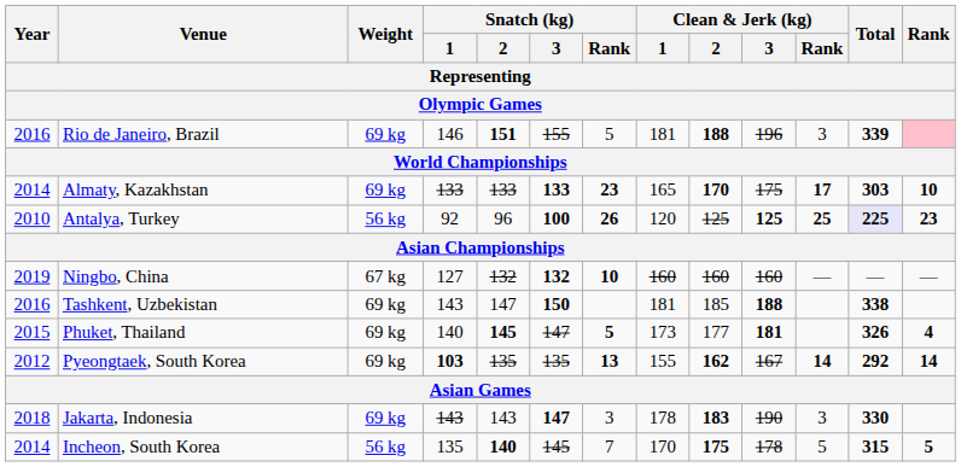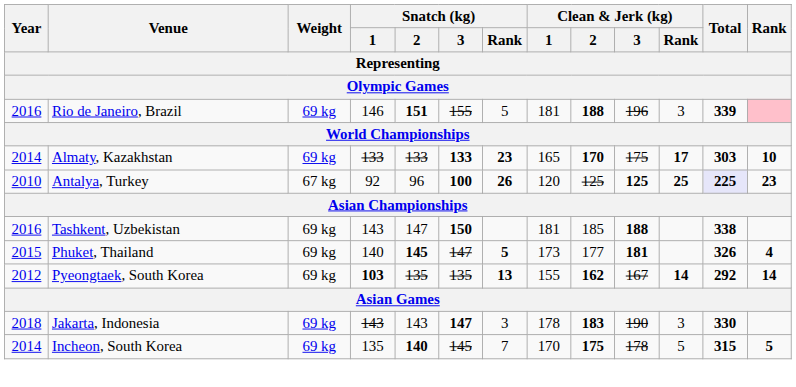 <table class = "wikitable" style="text-align:center;">
 <tr>
 <th rowspan=2 width=40>Year</th>
 <th rowspan=2 width=250>Venue</th>
 <th rowspan=2 width=60>Weight</th>
 <th colspan=4>Snatch (kg)</th>
 <th colspan=4>Clean & Jerk (kg)</th>
 <th rowspan=2 width=40>Total</th>
 <th rowspan=2 width=40>Rank</th>
 </tr>
 <tr>
 <th width=40>1</th>
 <th width=40>2</th>
 <th width=40>3</th>
 <th width=40>Rank</th>
 <th width=40>1</th>
 <th width=40>2</th>
 <th width=40>3</th>
 <th width=40>Rank</th>
 </tr>
 <tr>
 <th colspan=13>Representing </th>
 </tr>
 <tr>
 <th colspan=13><a href='#'>Olympic Games</a></th>
 </tr>
 <tr>
 <td><a href='#'>2016</a></td>
 <td align=left> <a href='#'>Rio de Janeiro</a>, Brazil</td>
 <td><a href='#'>69 kg</a></td>
 <td>146</td>
 <td><strong>151</strong></td>
 <td><s>155</s></td>
 <td>5</td>
 <td>181</td>
 <td><strong>188</strong></td>
 <td><s>196</s></td>
 <td>3</td>
 <td><strong>339</strong></td>
 <td bgcolor=pink></td>
 </tr>
 <tr>
 <th colspan=13><a href='#'>World Championships</a></th>
 </tr>
 <tr>
 <td><a href='#'>2014</a></td>
 <td align=left> <a href='#'>Almaty</a>, Kazakhstan</td>
 <td><a href='#'>69 kg</a></td>
 <td><s>133</s></td>
 <td><s>133</s></td>
 <td><strong>133</strong></td>
 <td><strong>23</strong></td>
 <td>165</td>
 <td><strong>170</strong></td>
 <td><s>175</s></td>
 <td><strong>17</strong></td>
 <td><strong>303</strong></td>
 <td><strong>10</strong></td>
 </tr>
 <tr>
 <td><a href='#'>2010</a></td>
 <td align=left> <a href='#'>Antalya</a>, Turkey</td>
-<td><a href='#'>56 kg</a></td>
+<td>67 kg</td>
 <td>92</td>
 <td>96</td>
 <td><strong>100</strong></td>
 <td><strong>26</strong></td>
 <td>120</td>
 <td><s>125</s></td>
 <td><strong>125</strong></td>
 <td><strong>25</strong></td>
 <td style="background: lavender;"><strong>225</strong></td>
 <td><strong>23</strong></td>
 </tr>
 <tr>
 <th colspan=13><a href='#'>Asian Championships</a></th>
-</tr>
-<tr>
-<td><a href='#'>2019</a></td>
-<td align=left> <a href='#'>Ningbo</a>, China</td>
-<td>67 kg</td>
-<td>127</td>
-<td><s>132</s></td>
-<td><strong>132</strong></td>
-<td><strong>10</strong></td>
-<td><s>160</s></td>
-<td><s>160</s></td>
-<td><s>160</s></td>
-<td>—</td>
-<td>—</td>
-<td>—</td>
 </tr>
 <tr>
 <td><a href='#'>2016</a></td>
 <td align=left> <a href='#'>Tashkent</a>, Uzbekistan</td>
 <td>69 kg</td>
 <td>143</td>
 <td>147</td>
 <td><strong>150</strong></td>
 <td><strong></strong></td>
 <td>181</td>
 <td>185</td>
 <td><strong>188</strong></td>
 <td><strong></strong></td>
 <td><strong>338</strong></td>
 <td><strong></strong></td>
 </tr>
 <tr>
 <td><a href='#'>2015</a></td>
 <td align=left> <a href='#'>Phuket</a>, Thailand</td>
 <td>69 kg</td>
 <td>140</td>
 <td><strong>145</strong></td>
 <td><s>147</s></td>
 <td><strong>5</strong></td>
 <td>173</td>
 <td>177</td>
 <td><strong>181</strong></td>
 <td><strong></strong></td>
 <td><strong>326</strong></td>
 <td><strong>4</strong></td>
 </tr>
 <tr>
 <td><a href='#'>2012</a></td>
 <td align=left> <a href='#'>Pyeongtaek</a>, South Korea</td>
 <td>69 kg</td>
 <td><strong>103</strong></td>
 <td><s>135</s></td>
 <td><s>135</s></td>
 <td><strong>13</strong></td>
 <td>155</td>
 <td><strong>162</strong></td>
 <td><s>167</s></td>
 <td><strong>14</strong></td>
 <td><strong>292</strong></td>
 <td><strong>14</strong></td>
 </tr>
 <tr>
 <th colspan=13><a href='#'>Asian Games</a></th>
 </tr>
 <tr>
 <td><a href='#'>2018</a></td>
 <td align=left> <a href='#'>Jakarta</a>, Indonesia</td>
 <td><a href='#'>69 kg</a></td>
 <td><s>143</s></td>
 <td>143</td>
 <td><strong>147</strong></td>
 <td>3</td>
 <td>178</td>
 <td><strong>183</strong></td>
 <td><s>190</s></td>
 <td>3</td>
 <td><strong>330</strong></td>
 <td><strong></strong></td>
 </tr>
 <tr>
 <td><a href='#'>2014</a></td>
 <td align=left> <a href='#'>Incheon</a>, South Korea</td>
-<td><a href='#'>56 kg</a></td>
+<td><a href='#'>69 kg</a></td>
 <td>135</td>
 <td><strong>140</strong></td>
 <td><s>145</s></td>
 <td>7</td>
 <td>170</td>
 <td><strong>175</strong></td>
 <td><s>178</s></td>
 <td>5</td>
 <td><strong>315</strong></td>
 <td><strong>5</strong></td>
 </tr>
 </table>
